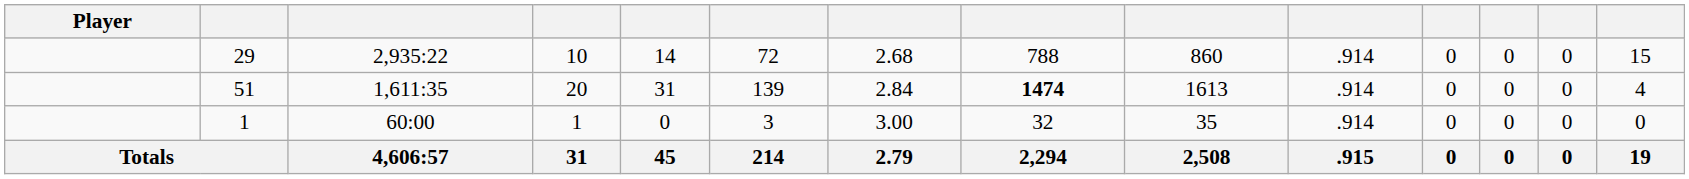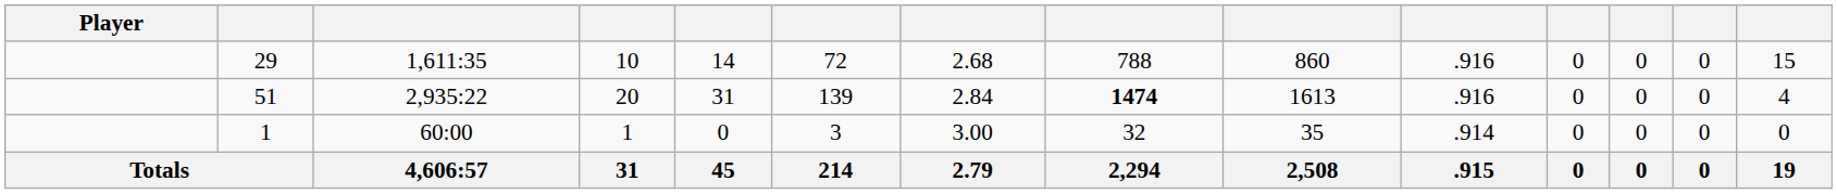 <table class="wikitable sortable" style="width:100%;">
 <tr style="text-align:center; background:#ddd;">
 <th>Player</th>
 <th></th>
 <th></th>
 <th></th>
 <th></th>
 <th></th>
 <th></th>
 <th></th>
 <th></th>
 <th></th>
 <th></th>
 <th></th>
 <th></th>
 <th></th>
 </tr>
 <tr align=center>
 <td style=white-space:nowrap></td>
 <td>29</td>
-<td>2,935:22</td>
+<td>1,611:35</td>
 <td>10</td>
 <td>14</td>
 <td>72</td>
 <td>2.68</td>
 <td>788</td>
 <td>860</td>
-<td>.914</td>
+<td>.916</td>
 <td>0</td>
 <td>0</td>
 <td>0</td>
 <td>15</td>
 </tr>
 <tr align=center>
 <td style=white-space:nowrap></td>
 <td>51</td>
-<td>1,611:35</td>
+<td>2,935:22</td>
 <td>20</td>
 <td>31</td>
 <td>139</td>
 <td>2.84</td>
 <td><strong>1474</strong></td>
 <td>1613</td>
-<td>.914</td>
+<td>.916</td>
 <td>0</td>
 <td>0</td>
 <td>0</td>
 <td>4</td>
 </tr>
 <tr align=center>
 <td style=white-space:nowrap></td>
 <td>1</td>
 <td>60:00</td>
 <td>1</td>
 <td>0</td>
 <td>3</td>
 <td>3.00</td>
 <td>32</td>
 <td>35</td>
 <td>.914</td>
 <td>0</td>
 <td>0</td>
 <td>0</td>
 <td>0</td>
 </tr>
 <tr class="unsortable">
 <th colspan=2>Totals</th>
 <th>4,606:57</th>
 <th>31</th>
 <th>45</th>
 <th>214</th>
 <th>2.79</th>
 <th>2,294</th>
 <th>2,508</th>
 <th>.915</th>
 <th>0</th>
 <th>0</th>
 <th>0</th>
 <th>19</th>
 </tr>
 </table>
